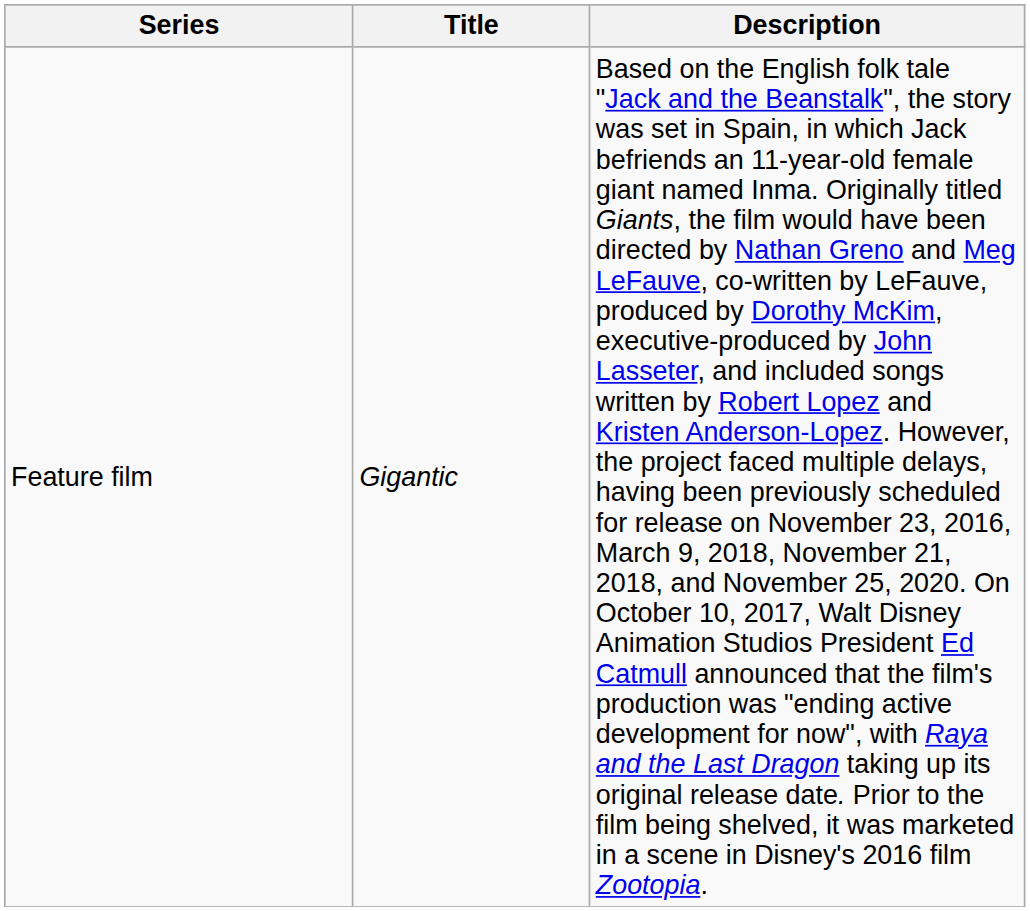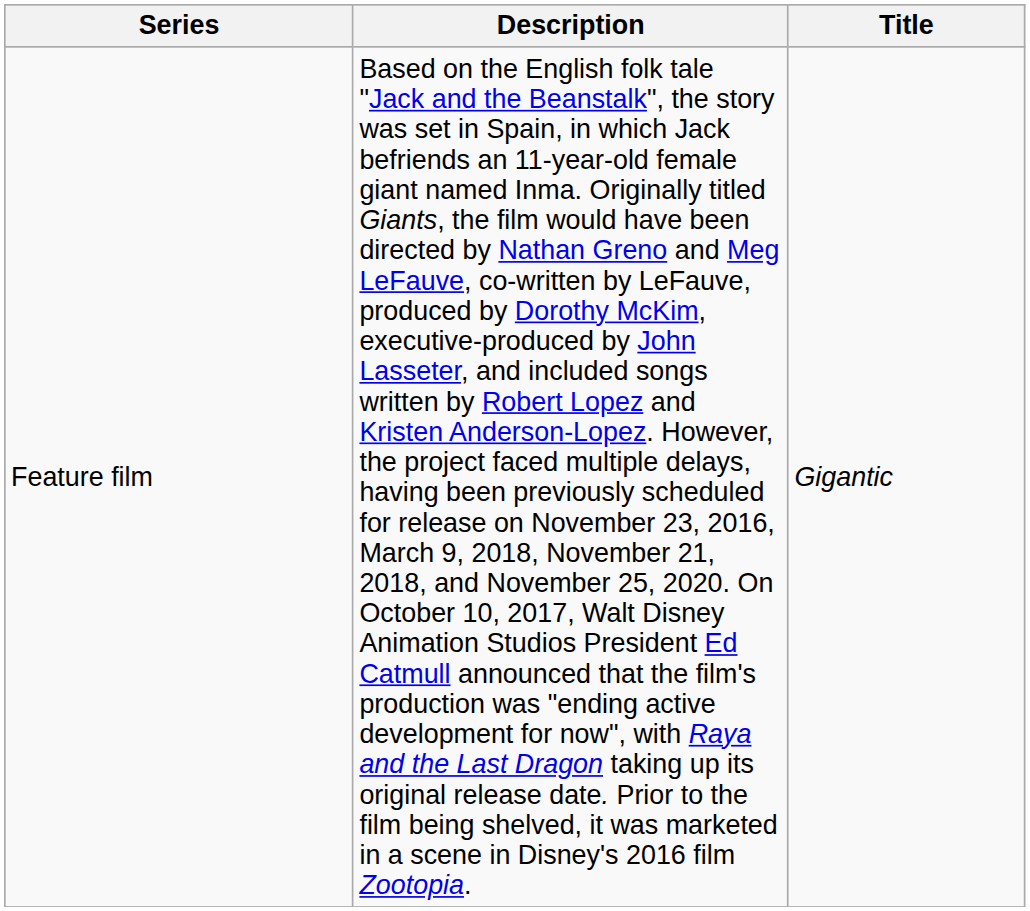 <table class="wikitable">
 <tr>
 <th style="width:150pt;">Series</th>
+<th>Description</th>
 <th style="width:100pt;">Title</th>
-<th>Description</th>
 </tr>
 <tr>
 <td>Feature film</td>
+<td>Based on the English folk tale "<a href='#'>Jack and the Beanstalk</a>", the story was set in Spain, in which Jack befriends an 11-year-old female giant named Inma. Originally titled <em>Giants</em>, the film would have been directed by <a href='#'>Nathan Greno</a> and <a href='#'>Meg LeFauve</a>, co-written by LeFauve, produced by <a href='#'>Dorothy McKim</a>, executive-produced by <a href='#'>John Lasseter</a>, and included songs written by <a href='#'>Robert Lopez</a> and <a href='#'>Kristen Anderson-Lopez</a>. However, the project faced multiple delays, having been previously scheduled for release on November 23, 2016, March 9, 2018, November 21, 2018, and November 25, 2020. On October 10, 2017, Walt Disney Animation Studios President <a href='#'>Ed Catmull</a> announced that the film's production was "ending active development for now", with <em><a href='#'>Raya and the Last Dragon</a></em> taking up its original release date<em>.</em> Prior to the film being shelved, it was marketed in a scene in Disney's 2016 film <em><a href='#'>Zootopia</a></em>.</td>
 <td><em>Gigantic</em></td>
-<td>Based on the English folk tale "<a href='#'>Jack and the Beanstalk</a>", the story was set in Spain, in which Jack befriends an 11-year-old female giant named Inma. Originally titled <em>Giants</em>, the film would have been directed by <a href='#'>Nathan Greno</a> and <a href='#'>Meg LeFauve</a>, co-written by LeFauve, produced by <a href='#'>Dorothy McKim</a>, executive-produced by <a href='#'>John Lasseter</a>, and included songs written by <a href='#'>Robert Lopez</a> and <a href='#'>Kristen Anderson-Lopez</a>. However, the project faced multiple delays, having been previously scheduled for release on November 23, 2016, March 9, 2018, November 21, 2018, and November 25, 2020. On October 10, 2017, Walt Disney Animation Studios President <a href='#'>Ed Catmull</a> announced that the film's production was "ending active development for now", with <em><a href='#'>Raya and the Last Dragon</a></em> taking up its original release date<em>.</em> Prior to the film being shelved, it was marketed in a scene in Disney's 2016 film <em><a href='#'>Zootopia</a></em>.</td>
 </tr>
 </table>
